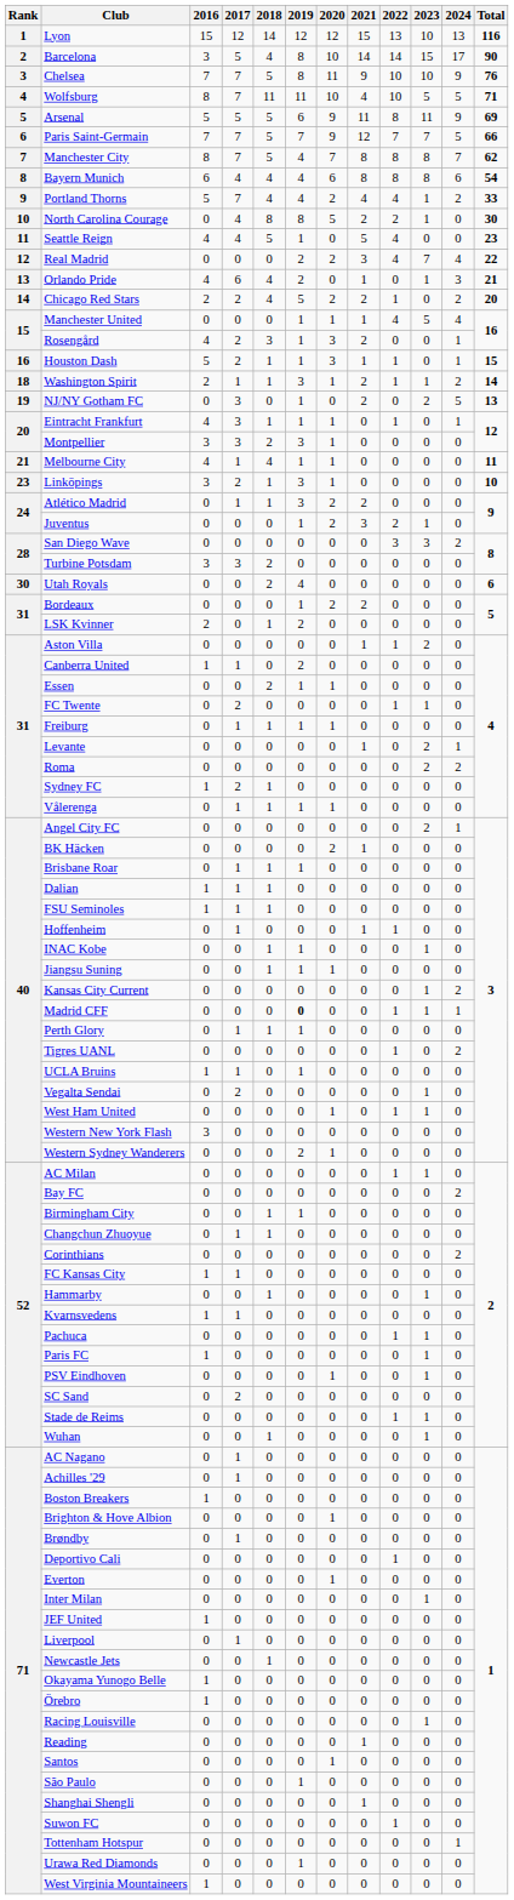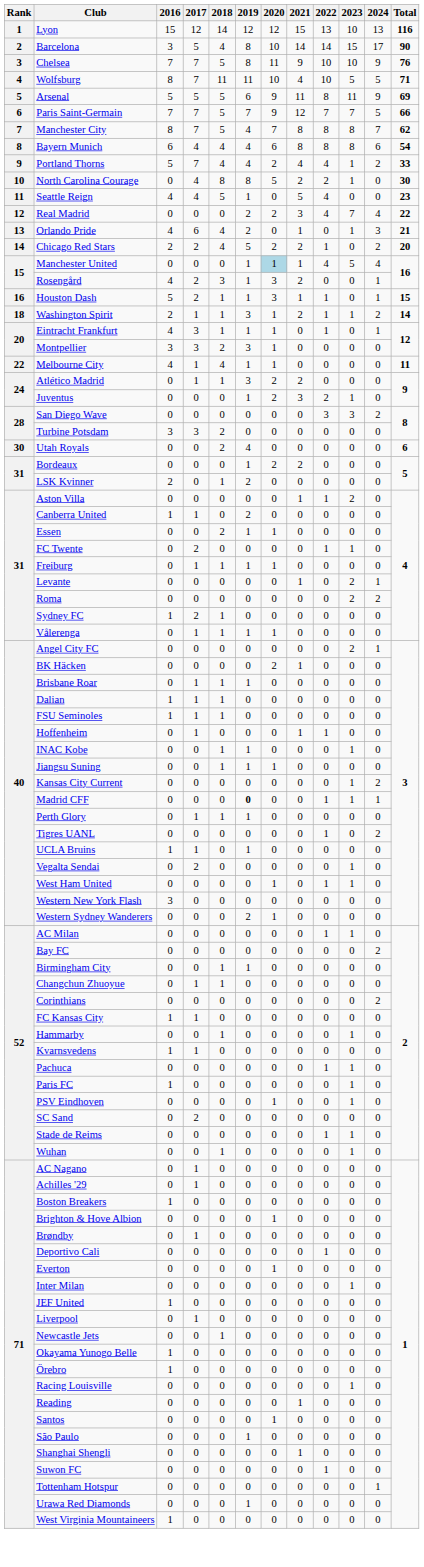 <table class="wikitable sortable" style="text-align: center">
 <tr>
 <th>Rank</th>
 <th>Club</th>
 <th>2016</th>
 <th>2017</th>
 <th>2018</th>
 <th>2019</th>
 <th>2020</th>
 <th>2021</th>
 <th>2022</th>
 <th>2023</th>
 <th>2024</th>
 <th>Total</th>
 </tr>
 <tr>
 <th>1</th>
 <td style="text-align:left;"> <a href='#'>Lyon</a></td>
 <td>15</td>
 <td>12</td>
 <td>14</td>
 <td>12</td>
 <td>12</td>
 <td>15</td>
 <td>13</td>
 <td>10</td>
 <td>13</td>
 <td><strong>116</strong></td>
 </tr>
 <tr>
 <th>2</th>
 <td style="text-align:left;"> <a href='#'>Barcelona</a></td>
 <td>3</td>
 <td>5</td>
 <td>4</td>
 <td>8</td>
 <td>10</td>
 <td>14</td>
 <td>14</td>
 <td>15</td>
 <td>17</td>
 <td><strong>90</strong></td>
 </tr>
 <tr>
 <th>3</th>
 <td style="text-align:left;"> <a href='#'>Chelsea</a></td>
 <td>7</td>
 <td>7</td>
 <td>5</td>
 <td>8</td>
 <td>11</td>
 <td>9</td>
 <td>10</td>
 <td>10</td>
 <td>9</td>
 <td><strong>76</strong></td>
 </tr>
 <tr>
 <th>4</th>
 <td style="text-align:left;"> <a href='#'>Wolfsburg</a></td>
 <td>8</td>
 <td>7</td>
 <td>11</td>
 <td>11</td>
 <td>10</td>
 <td>4</td>
 <td>10</td>
 <td>5</td>
 <td>5</td>
 <td><strong>71</strong></td>
 </tr>
 <tr>
 <th>5</th>
 <td style="text-align:left;"> <a href='#'>Arsenal</a></td>
 <td>5</td>
 <td>5</td>
 <td>5</td>
 <td>6</td>
 <td>9</td>
 <td>11</td>
 <td>8</td>
 <td>11</td>
 <td>9</td>
 <td><strong>69</strong></td>
 </tr>
 <tr>
 <th>6</th>
 <td style="text-align:left;"> <a href='#'>Paris Saint-Germain</a></td>
 <td>7</td>
 <td>7</td>
 <td>5</td>
 <td>7</td>
 <td>9</td>
 <td>12</td>
 <td>7</td>
 <td>7</td>
 <td>5</td>
 <td><strong>66</strong></td>
 </tr>
 <tr>
 <th>7</th>
 <td style="text-align:left;"> <a href='#'>Manchester City</a></td>
 <td>8</td>
 <td>7</td>
 <td>5</td>
 <td>4</td>
 <td>7</td>
 <td>8</td>
 <td>8</td>
 <td>8</td>
 <td>7</td>
 <td><strong>62</strong></td>
 </tr>
 <tr>
 <th>8</th>
 <td style="text-align:left;"> <a href='#'>Bayern Munich</a></td>
 <td>6</td>
 <td>4</td>
 <td>4</td>
 <td>4</td>
 <td>6</td>
 <td>8</td>
 <td>8</td>
 <td>8</td>
 <td>6</td>
 <td><strong>54</strong></td>
 </tr>
 <tr>
 <th>9</th>
 <td style="text-align:left;"> <a href='#'>Portland Thorns</a></td>
 <td>5</td>
 <td>7</td>
 <td>4</td>
 <td>4</td>
 <td>2</td>
 <td>4</td>
 <td>4</td>
 <td>1</td>
 <td>2</td>
 <td><strong>33</strong></td>
 </tr>
 <tr>
 <th>10</th>
 <td style="text-align:left;"> <a href='#'>North Carolina Courage</a></td>
 <td>0</td>
 <td>4</td>
 <td>8</td>
 <td>8</td>
 <td>5</td>
 <td>2</td>
 <td>2</td>
 <td>1</td>
 <td>0</td>
 <td><strong>30</strong></td>
 </tr>
 <tr>
 <th>11</th>
 <td style="text-align:left;"> <a href='#'>Seattle Reign</a></td>
 <td>4</td>
 <td>4</td>
 <td>5</td>
 <td>1</td>
 <td>0</td>
 <td>5</td>
 <td>4</td>
 <td>0</td>
 <td>0</td>
 <td><strong>23</strong></td>
 </tr>
 <tr>
 <th>12</th>
 <td style="text-align:left;"> <a href='#'>Real Madrid</a></td>
 <td>0</td>
 <td>0</td>
 <td>0</td>
 <td>2</td>
 <td>2</td>
 <td>3</td>
 <td>4</td>
 <td>7</td>
 <td>4</td>
 <td><strong>22</strong></td>
 </tr>
 <tr>
 <th>13</th>
 <td style="text-align:left;"> <a href='#'>Orlando Pride</a></td>
 <td>4</td>
 <td>6</td>
 <td>4</td>
 <td>2</td>
 <td>0</td>
 <td>1</td>
 <td>0</td>
 <td>1</td>
 <td>3</td>
 <td><strong>21</strong></td>
 </tr>
 <tr>
 <th rowspan="1">14</th>
 <td style="text-align:left;"> <a href='#'>Chicago Red Stars</a></td>
 <td>2</td>
 <td>2</td>
 <td>4</td>
 <td>5</td>
 <td>2</td>
 <td>2</td>
 <td>1</td>
 <td>0</td>
 <td>2</td>
 <td rowspan="1"><strong>20</strong></td>
 </tr>
 <tr>
 <th rowspan="2">15</th>
 <td style="text-align:left;"> <a href='#'>Manchester United</a></td>
 <td>0</td>
 <td>0</td>
 <td>0</td>
 <td>1</td>
-<td>1</td>
+<td style="background: lightblue;">1</td>
 <td>1</td>
 <td>4</td>
 <td>5</td>
 <td>4</td>
 <td rowspan="2"><strong>16</strong></td>
 </tr>
 <tr>
 <td style="text-align:left;"> <a href='#'>Rosengård</a></td>
 <td>4</td>
 <td>2</td>
 <td>3</td>
 <td>1</td>
 <td>3</td>
 <td>2</td>
 <td>0</td>
 <td>0</td>
 <td>1</td>
 </tr>
 <tr>
 <th>16</th>
 <td style="text-align:left;"> <a href='#'>Houston Dash</a></td>
 <td>5</td>
 <td>2</td>
 <td>1</td>
 <td>1</td>
 <td>3</td>
 <td>1</td>
 <td>1</td>
 <td>0</td>
 <td>1</td>
 <td><strong>15</strong></td>
 </tr>
 <tr>
 <th>18</th>
 <td style="text-align:left;"> <a href='#'>Washington Spirit</a></td>
 <td>2</td>
 <td>1</td>
 <td>1</td>
 <td>3</td>
 <td>1</td>
 <td>2</td>
 <td>1</td>
 <td>1</td>
 <td>2</td>
 <td><strong>14</strong></td>
 </tr>
 <tr>
-<th rowspan="1">19</th>
-<td style="text-align:left;"> <a href='#'>NJ/NY Gotham FC</a></td>
-<td>0</td>
-<td>3</td>
-<td>0</td>
-<td>1</td>
-<td>0</td>
-<td>2</td>
-<td>0</td>
-<td>2</td>
-<td>5</td>
-<td rowspan="1"><strong>13</strong></td>
-</tr>
-<tr>
 <th rowspan="2">20</th>
 <td style="text-align:left;"> <a href='#'>Eintracht Frankfurt</a></td>
 <td>4</td>
 <td>3</td>
 <td>1</td>
 <td>1</td>
 <td>1</td>
 <td>0</td>
 <td>1</td>
 <td>0</td>
 <td>1</td>
 <td rowspan="2"><strong>12</strong></td>
 </tr>
 <tr>
 <td style="text-align:left;"> <a href='#'>Montpellier</a></td>
 <td>3</td>
 <td>3</td>
 <td>2</td>
 <td>3</td>
 <td>1</td>
 <td>0</td>
 <td>0</td>
 <td>0</td>
 <td>0</td>
 </tr>
 <tr>
-<th>21</th>
+<th>22</th>
 <td style="text-align:left;"> <a href='#'>Melbourne City</a></td>
 <td>4</td>
 <td>1</td>
 <td>4</td>
 <td>1</td>
 <td>1</td>
 <td>0</td>
 <td>0</td>
 <td>0</td>
 <td>0</td>
 <td><strong>11</strong></td>
-</tr>
-<tr>
-<th>23</th>
-<td style="text-align:left;"> <a href='#'>Linköpings</a></td>
-<td>3</td>
-<td>2</td>
-<td>1</td>
-<td>3</td>
-<td>1</td>
-<td>0</td>
-<td>0</td>
-<td>0</td>
-<td>0</td>
-<td><strong>10</strong></td>
 </tr>
 <tr>
 <th rowspan="2">24</th>
 <td style="text-align:left;"> <a href='#'>Atlético Madrid</a></td>
 <td>0</td>
 <td>1</td>
 <td>1</td>
 <td>3</td>
 <td>2</td>
 <td>2</td>
 <td>0</td>
 <td>0</td>
 <td>0</td>
 <td rowspan="2"><strong>9</strong></td>
 </tr>
 <tr>
 <td style="text-align:left;"> <a href='#'>Juventus</a></td>
 <td>0</td>
 <td>0</td>
 <td>0</td>
 <td>1</td>
 <td>2</td>
 <td>3</td>
 <td>2</td>
 <td>1</td>
 <td>0</td>
 </tr>
 <tr>
 <th rowspan="2">28</th>
 <td style="text-align:left;"> <a href='#'>San Diego Wave</a></td>
 <td>0</td>
 <td>0</td>
 <td>0</td>
 <td>0</td>
 <td>0</td>
 <td>0</td>
 <td>3</td>
 <td>3</td>
 <td>2</td>
 <td rowspan="2"><strong>8</strong></td>
 </tr>
 <tr>
 <td style="text-align:left;"> <a href='#'>Turbine Potsdam</a></td>
 <td>3</td>
 <td>3</td>
 <td>2</td>
 <td>0</td>
 <td>0</td>
 <td>0</td>
 <td>0</td>
 <td>0</td>
 <td>0</td>
 </tr>
 <tr>
 <th>30</th>
 <td style="text-align:left;"> <a href='#'>Utah Royals</a></td>
 <td>0</td>
 <td>0</td>
 <td>2</td>
 <td>4</td>
 <td>0</td>
 <td>0</td>
 <td>0</td>
 <td>0</td>
 <td>0</td>
 <td><strong>6</strong></td>
 </tr>
 <tr>
 <th rowspan="2">31</th>
 <td style="text-align:left;"> <a href='#'>Bordeaux</a></td>
 <td>0</td>
 <td>0</td>
 <td>0</td>
 <td>1</td>
 <td>2</td>
 <td>2</td>
 <td>0</td>
 <td>0</td>
 <td>0</td>
 <td rowspan="2"><strong>5</strong></td>
 </tr>
 <tr>
 <td style="text-align:left;"> <a href='#'>LSK Kvinner</a></td>
 <td>2</td>
 <td>0</td>
 <td>1</td>
 <td>2</td>
 <td>0</td>
 <td>0</td>
 <td>0</td>
 <td>0</td>
 <td>0</td>
 </tr>
 <tr>
 <th rowspan="9">31</th>
 <td style="text-align:left;"> <a href='#'>Aston Villa</a></td>
 <td>0</td>
 <td>0</td>
 <td>0</td>
 <td>0</td>
 <td>0</td>
 <td>1</td>
 <td>1</td>
 <td>2</td>
 <td>0</td>
 <td rowspan="9"><strong>4</strong></td>
 </tr>
 <tr>
 <td style="text-align:left;"> <a href='#'>Canberra United</a></td>
 <td>1</td>
 <td>1</td>
 <td>0</td>
 <td>2</td>
 <td>0</td>
 <td>0</td>
 <td>0</td>
 <td>0</td>
 <td>0</td>
 </tr>
 <tr>
 <td style="text-align:left;"> <a href='#'>Essen</a></td>
 <td>0</td>
 <td>0</td>
 <td>2</td>
 <td>1</td>
 <td>1</td>
 <td>0</td>
 <td>0</td>
 <td>0</td>
 <td>0</td>
 </tr>
 <tr>
 <td style="text-align:left;"> <a href='#'>FC Twente</a></td>
 <td>0</td>
 <td>2</td>
 <td>0</td>
 <td>0</td>
 <td>0</td>
 <td>0</td>
 <td>1</td>
 <td>1</td>
 <td>0</td>
 </tr>
 <tr>
 <td style="text-align:left;"> <a href='#'>Freiburg</a></td>
 <td>0</td>
 <td>1</td>
 <td>1</td>
 <td>1</td>
 <td>1</td>
 <td>0</td>
 <td>0</td>
 <td>0</td>
 <td>0</td>
 </tr>
 <tr>
 <td style="text-align:left;"> <a href='#'>Levante</a></td>
 <td>0</td>
 <td>0</td>
 <td>0</td>
 <td>0</td>
 <td>0</td>
 <td>1</td>
 <td>0</td>
 <td>2</td>
 <td>1</td>
 </tr>
 <tr>
 <td style="text-align:left;"> <a href='#'>Roma</a></td>
 <td>0</td>
 <td>0</td>
 <td>0</td>
 <td>0</td>
 <td>0</td>
 <td>0</td>
 <td>0</td>
 <td>2</td>
 <td>2</td>
 </tr>
 <tr>
 <td style="text-align:left;"> <a href='#'>Sydney FC</a></td>
 <td>1</td>
 <td>2</td>
 <td>1</td>
 <td>0</td>
 <td>0</td>
 <td>0</td>
 <td>0</td>
 <td>0</td>
 <td>0</td>
 </tr>
 <tr>
 <td style="text-align:left;"> <a href='#'>Vålerenga</a></td>
 <td>0</td>
 <td>1</td>
 <td>1</td>
 <td>1</td>
 <td>1</td>
 <td>0</td>
 <td>0</td>
 <td>0</td>
 <td>0</td>
 </tr>
 <tr>
 <th rowspan="17">40</th>
 <td style="text-align:left;"> <a href='#'>Angel City FC</a></td>
 <td>0</td>
 <td>0</td>
 <td>0</td>
 <td>0</td>
 <td>0</td>
 <td>0</td>
 <td>0</td>
 <td>2</td>
 <td>1</td>
 <td rowspan="17"><strong>3</strong></td>
 </tr>
 <tr>
 <td style="text-align:left;"> <a href='#'>BK Häcken</a></td>
 <td>0</td>
 <td>0</td>
 <td>0</td>
 <td>0</td>
 <td>2</td>
 <td>1</td>
 <td>0</td>
 <td>0</td>
 <td>0</td>
 </tr>
 <tr>
 <td style="text-align:left;"> <a href='#'>Brisbane Roar</a></td>
 <td>0</td>
 <td>1</td>
 <td>1</td>
 <td>1</td>
 <td>0</td>
 <td>0</td>
 <td>0</td>
 <td>0</td>
 <td>0</td>
 </tr>
 <tr>
 <td style="text-align:left;"> <a href='#'>Dalian</a></td>
 <td>1</td>
 <td>1</td>
 <td>1</td>
 <td>0</td>
 <td>0</td>
 <td>0</td>
 <td>0</td>
 <td>0</td>
 <td>0</td>
 </tr>
 <tr>
 <td style="text-align:left;"> <a href='#'>FSU Seminoles</a></td>
 <td>1</td>
 <td>1</td>
 <td>1</td>
 <td>0</td>
 <td>0</td>
 <td>0</td>
 <td>0</td>
 <td>0</td>
 <td>0</td>
 </tr>
 <tr>
 <td style="text-align:left;"> <a href='#'>Hoffenheim</a></td>
 <td>0</td>
 <td>1</td>
 <td>0</td>
 <td>0</td>
 <td>0</td>
 <td>1</td>
 <td>1</td>
 <td>0</td>
 <td>0</td>
 </tr>
 <tr>
 <td style="text-align:left;"> <a href='#'>INAC Kobe</a></td>
 <td>0</td>
 <td>0</td>
 <td>1</td>
 <td>1</td>
 <td>0</td>
 <td>0</td>
 <td>0</td>
 <td>1</td>
 <td>0</td>
 </tr>
 <tr>
 <td style="text-align:left;"> <a href='#'>Jiangsu Suning</a></td>
 <td>0</td>
 <td>0</td>
 <td>1</td>
 <td>1</td>
 <td>1</td>
 <td>0</td>
 <td>0</td>
 <td>0</td>
 <td>0</td>
 </tr>
 <tr>
 <td style="text-align:left;"> <a href='#'>Kansas City Current</a></td>
 <td>0</td>
 <td>0</td>
 <td>0</td>
 <td>0</td>
 <td>0</td>
 <td>0</td>
 <td>0</td>
 <td>1</td>
 <td>2</td>
 </tr>
 <tr>
 <td style="text-align:left;"> <a href='#'>Madrid CFF</a></td>
 <td>0</td>
 <td>0</td>
 <td>0</td>
 <td><strong>0</strong></td>
 <td>0</td>
 <td>0</td>
 <td>1</td>
 <td>1</td>
 <td>1</td>
 </tr>
 <tr>
 <td style="text-align:left;"> <a href='#'>Perth Glory</a></td>
 <td>0</td>
 <td>1</td>
 <td>1</td>
 <td>1</td>
 <td>0</td>
 <td>0</td>
 <td>0</td>
 <td>0</td>
 <td>0</td>
 </tr>
 <tr>
 <td style="text-align:left;"> <a href='#'>Tigres UANL</a></td>
 <td>0</td>
 <td>0</td>
 <td>0</td>
 <td>0</td>
 <td>0</td>
 <td>0</td>
 <td>1</td>
 <td>0</td>
 <td>2</td>
 </tr>
 <tr>
 <td style="text-align:left;"> <a href='#'>UCLA Bruins</a></td>
 <td>1</td>
 <td>1</td>
 <td>0</td>
 <td>1</td>
 <td>0</td>
 <td>0</td>
 <td>0</td>
 <td>0</td>
 <td>0</td>
 </tr>
 <tr>
 <td style="text-align:left;"> <a href='#'>Vegalta Sendai</a></td>
 <td>0</td>
 <td>2</td>
 <td>0</td>
 <td>0</td>
 <td>0</td>
 <td>0</td>
 <td>0</td>
 <td>1</td>
 <td>0</td>
 </tr>
 <tr>
 <td style="text-align:left;"> <a href='#'>West Ham United</a></td>
 <td>0</td>
 <td>0</td>
 <td>0</td>
 <td>0</td>
 <td>1</td>
 <td>0</td>
 <td>1</td>
 <td>1</td>
 <td>0</td>
 </tr>
 <tr>
 <td style="text-align:left;"> <a href='#'>Western New York Flash</a></td>
 <td>3</td>
 <td>0</td>
 <td>0</td>
 <td>0</td>
 <td>0</td>
 <td>0</td>
 <td>0</td>
 <td>0</td>
 <td>0</td>
 </tr>
 <tr>
 <td style="text-align:left;"> <a href='#'>Western Sydney Wanderers</a></td>
 <td>0</td>
 <td>0</td>
 <td>0</td>
 <td>2</td>
 <td>1</td>
 <td>0</td>
 <td>0</td>
 <td>0</td>
 <td>0</td>
 </tr>
 <tr>
 <th rowspan="14">52</th>
 <td style="text-align:left;"> <a href='#'>AC Milan</a></td>
 <td>0</td>
 <td>0</td>
 <td>0</td>
 <td>0</td>
 <td>0</td>
 <td>0</td>
 <td>1</td>
 <td>1</td>
 <td>0</td>
 <td rowspan="14"><strong>2</strong></td>
 </tr>
 <tr>
 <td style="text-align:left;"> <a href='#'>Bay FC</a></td>
 <td>0</td>
 <td>0</td>
 <td>0</td>
 <td>0</td>
 <td>0</td>
 <td>0</td>
 <td>0</td>
 <td>0</td>
 <td>2</td>
 </tr>
 <tr>
 <td style="text-align:left;"> <a href='#'>Birmingham City</a></td>
 <td>0</td>
 <td>0</td>
 <td>1</td>
 <td>1</td>
 <td>0</td>
 <td>0</td>
 <td>0</td>
 <td>0</td>
 <td>0</td>
 </tr>
 <tr>
 <td style="text-align:left;"> <a href='#'>Changchun Zhuoyue</a></td>
 <td>0</td>
 <td>1</td>
 <td>1</td>
 <td>0</td>
 <td>0</td>
 <td>0</td>
 <td>0</td>
 <td>0</td>
 <td>0</td>
 </tr>
 <tr>
 <td style="text-align:left;"> <a href='#'>Corinthians</a></td>
 <td>0</td>
 <td>0</td>
 <td>0</td>
 <td>0</td>
 <td>0</td>
 <td>0</td>
 <td>0</td>
 <td>0</td>
 <td>2</td>
 </tr>
 <tr>
 <td style="text-align:left;"> <a href='#'>FC Kansas City</a></td>
 <td>1</td>
 <td>1</td>
 <td>0</td>
 <td>0</td>
 <td>0</td>
 <td>0</td>
 <td>0</td>
 <td>0</td>
 <td>0</td>
 </tr>
 <tr>
 <td style="text-align:left;"> <a href='#'>Hammarby</a></td>
 <td>0</td>
 <td>0</td>
 <td>1</td>
 <td>0</td>
 <td>0</td>
 <td>0</td>
 <td>0</td>
 <td>1</td>
 <td>0</td>
 </tr>
 <tr>
 <td style="text-align:left;"> <a href='#'>Kvarnsvedens</a></td>
 <td>1</td>
 <td>1</td>
 <td>0</td>
 <td>0</td>
 <td>0</td>
 <td>0</td>
 <td>0</td>
 <td>0</td>
 <td>0</td>
 </tr>
 <tr>
 <td style="text-align:left;"> <a href='#'>Pachuca</a></td>
 <td>0</td>
 <td>0</td>
 <td>0</td>
 <td>0</td>
 <td>0</td>
 <td>0</td>
 <td>1</td>
 <td>1</td>
 <td>0</td>
 </tr>
 <tr>
 <td style="text-align:left;"> <a href='#'>Paris FC</a></td>
 <td>1</td>
 <td>0</td>
 <td>0</td>
 <td>0</td>
 <td>0</td>
 <td>0</td>
 <td>0</td>
 <td>1</td>
 <td>0</td>
 </tr>
 <tr>
 <td style="text-align:left;"> <a href='#'>PSV Eindhoven</a></td>
 <td>0</td>
 <td>0</td>
 <td>0</td>
 <td>0</td>
 <td>1</td>
 <td>0</td>
 <td>0</td>
 <td>1</td>
 <td>0</td>
 </tr>
 <tr>
 <td style="text-align:left;"> <a href='#'>SC Sand</a></td>
 <td>0</td>
 <td>2</td>
 <td>0</td>
 <td>0</td>
 <td>0</td>
 <td>0</td>
 <td>0</td>
 <td>0</td>
 <td>0</td>
 </tr>
 <tr>
 <td style="text-align:left;"> <a href='#'>Stade de Reims</a></td>
 <td>0</td>
 <td>0</td>
 <td>0</td>
 <td>0</td>
 <td>0</td>
 <td>0</td>
 <td>1</td>
 <td>1</td>
 <td>0</td>
 </tr>
 <tr>
 <td style="text-align:left;"> <a href='#'>Wuhan</a></td>
 <td>0</td>
 <td>0</td>
 <td>1</td>
 <td>0</td>
 <td>0</td>
 <td>0</td>
 <td>0</td>
 <td>1</td>
 <td>0</td>
 </tr>
 <tr>
 <th rowspan="22">71</th>
 <td style="text-align:left;"> <a href='#'>AC Nagano</a></td>
 <td>0</td>
 <td>1</td>
 <td>0</td>
 <td>0</td>
 <td>0</td>
 <td>0</td>
 <td>0</td>
 <td>0</td>
 <td>0</td>
 <td rowspan="22"><strong>1</strong></td>
 </tr>
 <tr>
 <td style="text-align:left;"> <a href='#'>Achilles '29</a></td>
 <td>0</td>
 <td>1</td>
 <td>0</td>
 <td>0</td>
 <td>0</td>
 <td>0</td>
 <td>0</td>
 <td>0</td>
 <td>0</td>
 </tr>
 <tr>
 <td style="text-align:left;"> <a href='#'>Boston Breakers</a></td>
 <td>1</td>
 <td>0</td>
 <td>0</td>
 <td>0</td>
 <td>0</td>
 <td>0</td>
 <td>0</td>
 <td>0</td>
 <td>0</td>
 </tr>
 <tr>
 <td style="text-align:left;"> <a href='#'>Brighton & Hove Albion</a></td>
 <td>0</td>
 <td>0</td>
 <td>0</td>
 <td>0</td>
 <td>1</td>
 <td>0</td>
 <td>0</td>
 <td>0</td>
 <td>0</td>
 </tr>
 <tr>
 <td style="text-align:left;"> <a href='#'>Brøndby</a></td>
 <td>0</td>
 <td>1</td>
 <td>0</td>
 <td>0</td>
 <td>0</td>
 <td>0</td>
 <td>0</td>
 <td>0</td>
 <td>0</td>
 </tr>
 <tr>
 <td style="text-align:left;"> <a href='#'>Deportivo Cali</a></td>
 <td>0</td>
 <td>0</td>
 <td>0</td>
 <td>0</td>
 <td>0</td>
 <td>0</td>
 <td>1</td>
 <td>0</td>
 <td>0</td>
 </tr>
 <tr>
 <td style="text-align:left;"> <a href='#'>Everton</a></td>
 <td>0</td>
 <td>0</td>
 <td>0</td>
 <td>0</td>
 <td>1</td>
 <td>0</td>
 <td>0</td>
 <td>0</td>
 <td>0</td>
 </tr>
 <tr>
 <td style="text-align:left;"> <a href='#'>Inter Milan</a></td>
 <td>0</td>
 <td>0</td>
 <td>0</td>
 <td>0</td>
 <td>0</td>
 <td>0</td>
 <td>0</td>
 <td>1</td>
 <td>0</td>
 </tr>
 <tr>
 <td style="text-align:left;"> <a href='#'>JEF United</a></td>
 <td>1</td>
 <td>0</td>
 <td>0</td>
 <td>0</td>
 <td>0</td>
 <td>0</td>
 <td>0</td>
 <td>0</td>
 <td>0</td>
 </tr>
 <tr>
 <td style="text-align:left;"> <a href='#'>Liverpool</a></td>
 <td>0</td>
 <td>1</td>
 <td>0</td>
 <td>0</td>
 <td>0</td>
 <td>0</td>
 <td>0</td>
 <td>0</td>
 <td>0</td>
 </tr>
 <tr>
 <td style="text-align:left;"> <a href='#'>Newcastle Jets</a></td>
 <td>0</td>
 <td>0</td>
 <td>1</td>
 <td>0</td>
 <td>0</td>
 <td>0</td>
 <td>0</td>
 <td>0</td>
 <td>0</td>
 </tr>
 <tr>
 <td style="text-align:left;"> <a href='#'>Okayama Yunogo Belle</a></td>
 <td>1</td>
 <td>0</td>
 <td>0</td>
 <td>0</td>
 <td>0</td>
 <td>0</td>
 <td>0</td>
 <td>0</td>
 <td>0</td>
 </tr>
 <tr>
 <td style="text-align:left;"> <a href='#'>Örebro</a></td>
 <td>1</td>
 <td>0</td>
 <td>0</td>
 <td>0</td>
 <td>0</td>
 <td>0</td>
 <td>0</td>
 <td>0</td>
 <td>0</td>
 </tr>
 <tr>
 <td style="text-align:left;"> <a href='#'>Racing Louisville</a></td>
 <td>0</td>
 <td>0</td>
 <td>0</td>
 <td>0</td>
 <td>0</td>
 <td>0</td>
 <td>0</td>
 <td>1</td>
 <td>0</td>
 </tr>
 <tr>
 <td style="text-align:left;"> <a href='#'>Reading</a></td>
 <td>0</td>
 <td>0</td>
 <td>0</td>
 <td>0</td>
 <td>0</td>
 <td>1</td>
 <td>0</td>
 <td>0</td>
 <td>0</td>
 </tr>
 <tr>
 <td style="text-align:left;"> <a href='#'>Santos</a></td>
 <td>0</td>
 <td>0</td>
 <td>0</td>
 <td>0</td>
 <td>1</td>
 <td>0</td>
 <td>0</td>
 <td>0</td>
 <td>0</td>
 </tr>
 <tr>
 <td style="text-align:left;"> <a href='#'>São Paulo</a></td>
 <td>0</td>
 <td>0</td>
 <td>0</td>
 <td>1</td>
 <td>0</td>
 <td>0</td>
 <td>0</td>
 <td>0</td>
 <td>0</td>
 </tr>
 <tr>
 <td style="text-align:left;"> <a href='#'>Shanghai Shengli</a></td>
 <td>0</td>
 <td>0</td>
 <td>0</td>
 <td>0</td>
 <td>0</td>
 <td>1</td>
 <td>0</td>
 <td>0</td>
 <td>0</td>
 </tr>
 <tr>
 <td style="text-align:left;"> <a href='#'>Suwon FC</a></td>
 <td>0</td>
 <td>0</td>
 <td>0</td>
 <td>0</td>
 <td>0</td>
 <td>0</td>
 <td>1</td>
 <td>0</td>
 <td>0</td>
 </tr>
 <tr>
 <td style="text-align:left;"> <a href='#'>Tottenham Hotspur</a></td>
 <td>0</td>
 <td>0</td>
 <td>0</td>
 <td>0</td>
 <td>0</td>
 <td>0</td>
 <td>0</td>
 <td>0</td>
 <td>1</td>
 </tr>
 <tr>
 <td style="text-align:left;"> <a href='#'>Urawa Red Diamonds</a></td>
 <td>0</td>
 <td>0</td>
 <td>0</td>
 <td>1</td>
 <td>0</td>
 <td>0</td>
 <td>0</td>
 <td>0</td>
 <td>0</td>
 </tr>
 <tr>
 <td style="text-align:left;"> <a href='#'>West Virginia Mountaineers</a></td>
 <td>1</td>
 <td>0</td>
 <td>0</td>
 <td>0</td>
 <td>0</td>
 <td>0</td>
 <td>0</td>
 <td>0</td>
 <td>0</td>
 </tr>
 </table>
